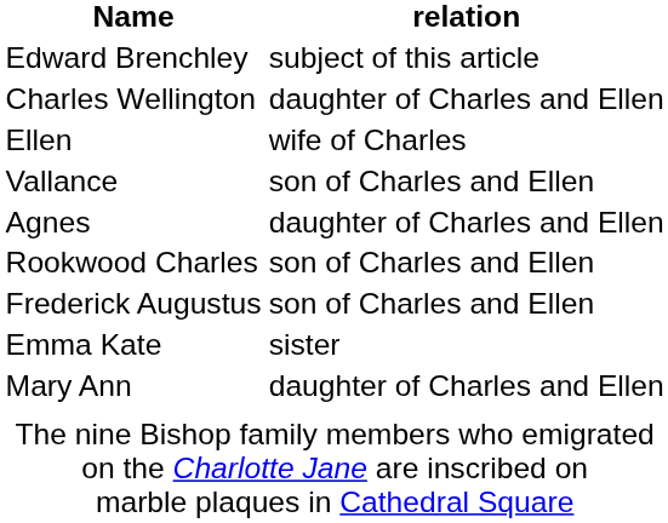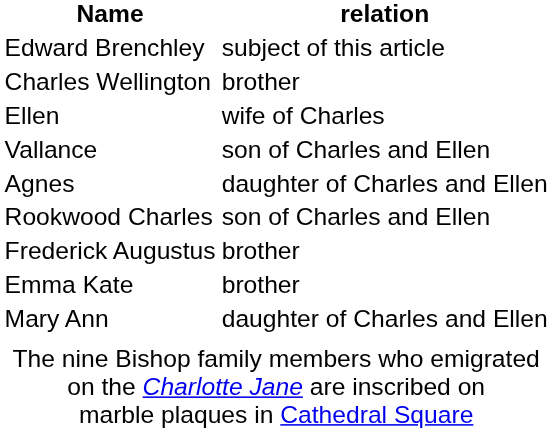 <table class="mw-collapsible mw-collapsed floatright">
 <tr>
 <th>Name</th>
 <th>relation</th>
 </tr>
 <tr>
 <td>Edward Brenchley</td>
 <td>subject of this article</td>
 </tr>
 <tr>
 <td>Charles Wellington</td>
-<td>daughter of Charles and Ellen</td>
+<td>brother</td>
 </tr>
 <tr>
 <td>Ellen</td>
 <td>wife of Charles</td>
 </tr>
 <tr>
 <td>Vallance</td>
 <td>son of Charles and Ellen</td>
 </tr>
 <tr>
 <td>Agnes</td>
 <td>daughter of Charles and Ellen</td>
 </tr>
 <tr>
 <td>Rookwood Charles</td>
 <td>son of Charles and Ellen</td>
 </tr>
 <tr>
 <td>Frederick Augustus</td>
-<td>son of Charles and Ellen</td>
+<td>brother</td>
 </tr>
 <tr>
 <td>Emma Kate</td>
-<td>sister</td>
+<td>brother</td>
 </tr>
 <tr>
 <td>Mary Ann</td>
 <td>daughter of Charles and Ellen</td>
 </tr>
 <tr>
 <td colspan=2 align="center"></td>
 </tr>
 <tr>
 <td colspan=2 align="center">The nine Bishop family members who emigrated <br>on the <em><a href='#'>Charlotte Jane</a></em> are inscribed on <br>marble plaques in <a href='#'>Cathedral Square</a></td>
 </tr>
 </table>
